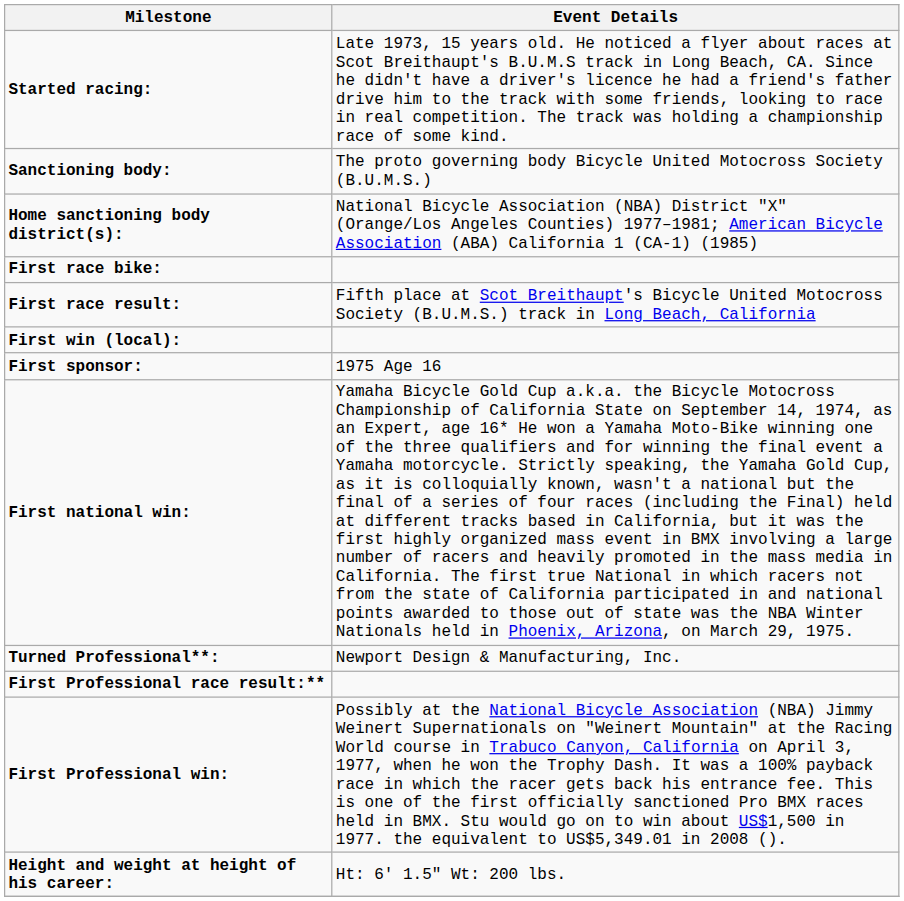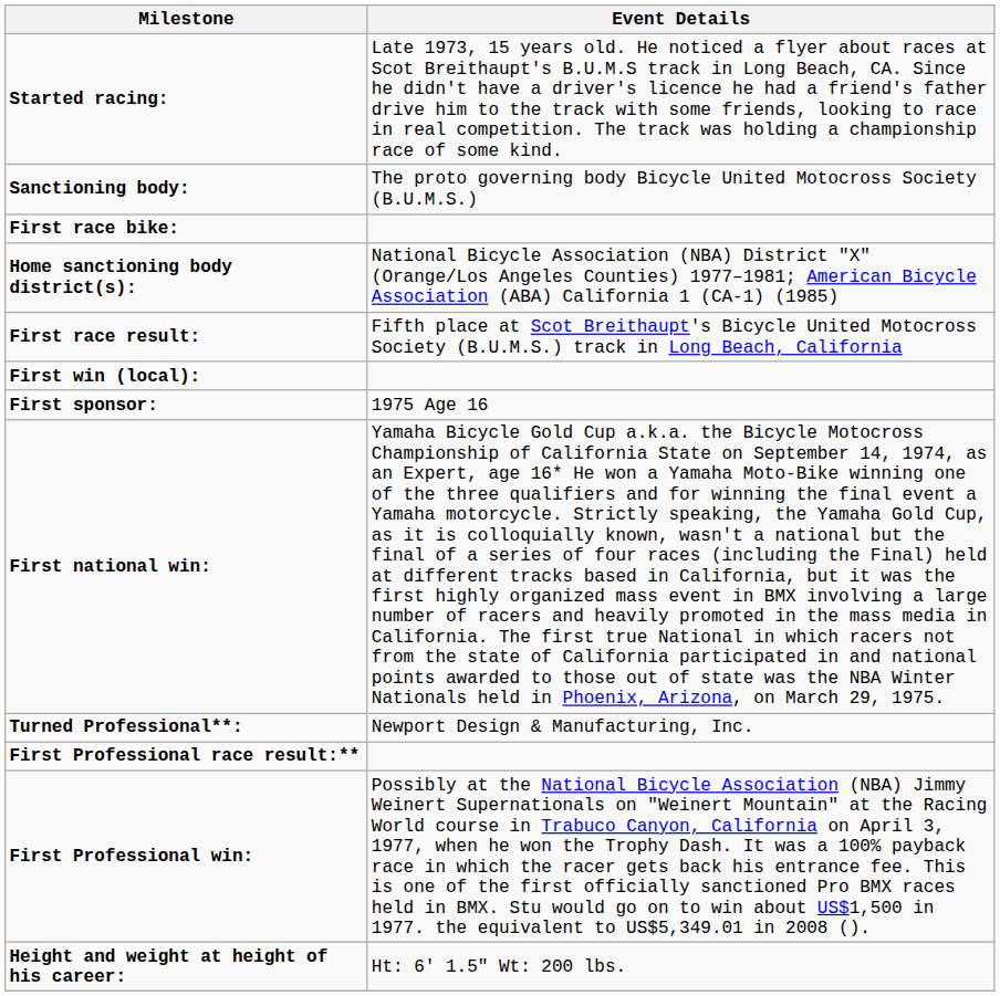 <table class="sortable wikitable">
 <tr>
 <th style="width:20em">Milestone</th>
 <th style="width:35em">Event Details</th>
 </tr>
 <tr>
 <td><strong>Started racing:</strong></td>
 <td>Late 1973, 15 years old. He noticed a flyer about races at Scot Breithaupt's B.U.M.S track in Long Beach, CA. Since he didn't have a driver's licence he had a friend's father drive him to the track with some friends, looking to race in real competition. The track was holding a championship race of some kind.</td>
 </tr>
 <tr>
 <td><strong>Sanctioning body:</strong></td>
 <td>The proto governing body Bicycle United Motocross Society (B.U.M.S.)</td>
 </tr>
 <tr>
+<td><strong>First race bike:</strong></td>
+<td></td>
+</tr>
+<tr>
 <td><strong>Home sanctioning body district(s):</strong></td>
 <td>National Bicycle Association (NBA) District "X" (Orange/Los Angeles Counties) 1977–1981; <a href='#'>American Bicycle Association</a> (ABA) California 1 (CA-1) (1985)</td>
-</tr>
-<tr>
-<td><strong>First race bike:</strong></td>
-<td></td>
 </tr>
 <tr>
 <td><strong>First race result:</strong></td>
 <td>Fifth place at <a href='#'>Scot Breithaupt</a>'s Bicycle United Motocross Society (B.U.M.S.) track in <a href='#'>Long Beach, California</a></td>
 </tr>
 <tr>
 <td><strong>First win (local):</strong></td>
 <td></td>
 </tr>
 <tr>
 <td><strong>First sponsor:</strong></td>
 <td>1975 Age 16</td>
 </tr>
 <tr>
 <td><strong>First national win:</strong></td>
 <td>Yamaha Bicycle Gold Cup a.k.a. the Bicycle Motocross Championship of California State on September 14, 1974, as an Expert, age 16* He won a Yamaha Moto-Bike winning one of the three qualifiers and for winning the final event a Yamaha motorcycle. Strictly speaking, the Yamaha Gold Cup, as it is colloquially known, wasn't a national but the final of a series of four races (including the Final) held at different tracks based in California, but it was the first highly organized mass event in BMX involving a large number of racers and heavily promoted in the mass media in California. The first true National in which racers not from the state of California participated in and national points awarded to those out of state was the NBA Winter Nationals held in <a href='#'>Phoenix, Arizona</a>, on March 29, 1975.</td>
 </tr>
 <tr>
 <td><strong>Turned Professional**:</strong></td>
 <td>Newport Design & Manufacturing, Inc.</td>
 </tr>
 <tr>
 <td><strong>First Professional race result:**</strong></td>
 <td></td>
 </tr>
 <tr>
 <td><strong>First Professional win:</strong></td>
 <td>Possibly at the <a href='#'>National Bicycle Association</a> (NBA) Jimmy Weinert Supernationals on "Weinert Mountain" at the Racing World course in <a href='#'>Trabuco Canyon, California</a> on April 3, 1977, when he won the Trophy Dash. It was a 100% payback race in which the racer gets back his entrance fee. This is one of the first officially sanctioned Pro BMX races held in BMX. Stu would go on to win about <a href='#'>US$</a>1,500 in 1977. the equivalent to US$5,349.01 in 2008 ().</td>
 </tr>
 <tr>
 <td><strong>Height and weight at height of his career:</strong></td>
 <td>Ht: 6' 1.5" Wt: 200 lbs.</td>
 </tr>
 <tr>
 </tr>
 </table>
